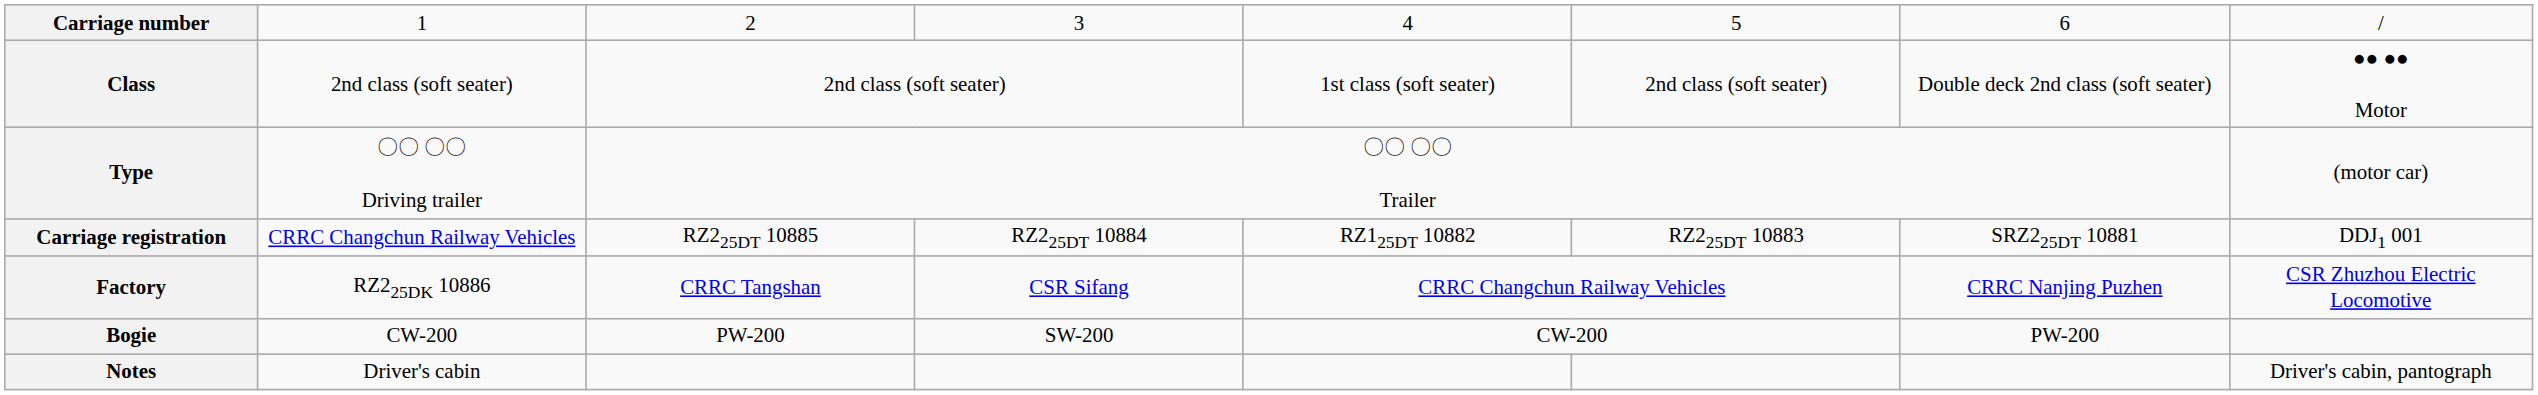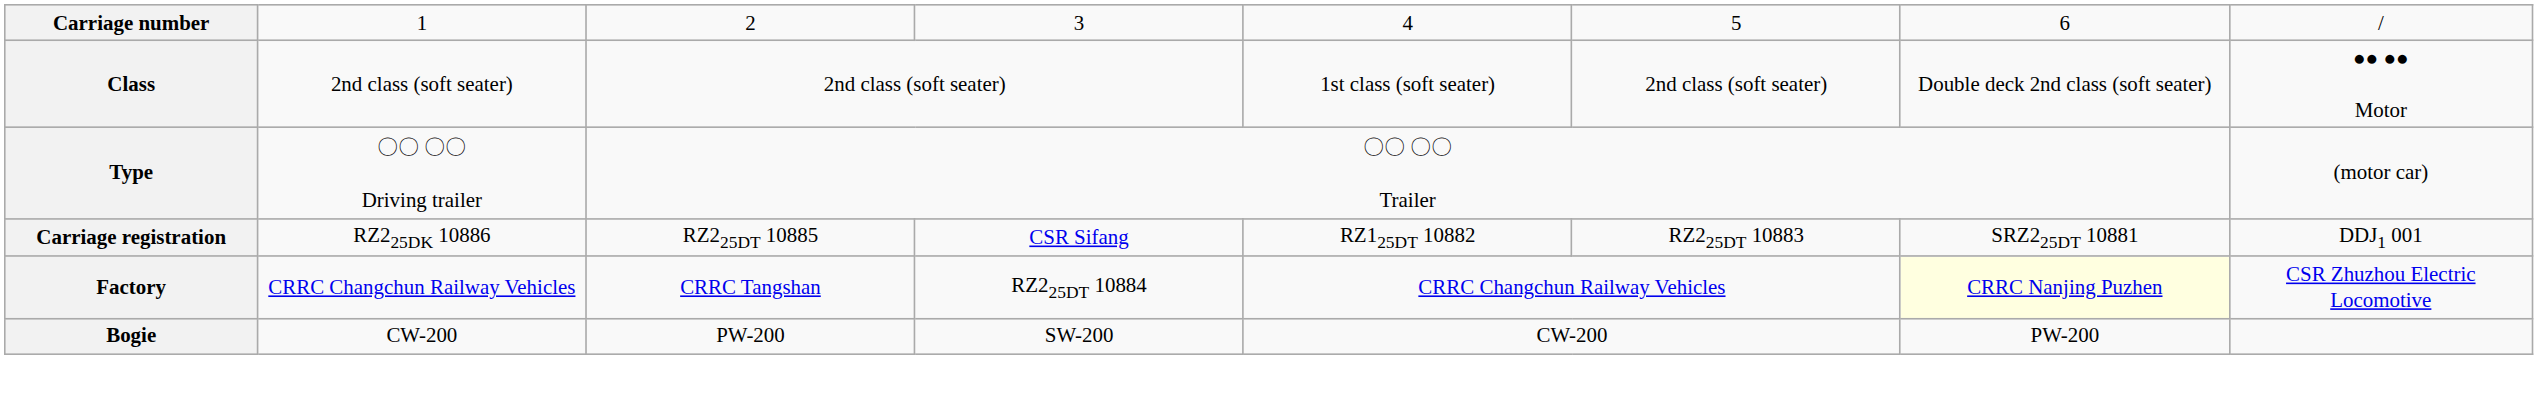 <table class="wikitable" style="text-align: center; font-size: small;">
 <tr>
 <th>Carriage number</th>
 <td>1</td>
 <td>2</td>
 <td>3</td>
 <td>4</td>
 <td>5</td>
 <td>6</td>
 <td>/</td>
 </tr>
 <tr>
 <th style="width: 9%;">Class</th>
 <td style="width: 13%;">2nd class (soft seater)</td>
 <td colspan="2" style="width: 13%;">2nd class (soft seater)</td>
 <td style="width: 13%;">1st class (soft seater)</td>
 <td style="width: 13%;">2nd class (soft seater)</td>
 <td style="width: 13%;">Double deck 2nd class (soft seater)</td>
 <td>●● ●●<br><br>Motor</td>
 </tr>
 <tr>
 <th style="width: 9%;">Type</th>
 <td>〇〇 〇〇<br><br>Driving trailer</td>
 <td colspan="5">〇〇 〇〇<br><br>Trailer</td>
 <td style="width: 13%;">(motor car)</td>
 </tr>
 <tr>
 <th style="width: 9%;">Carriage registration</th>
-<td colspan="1"><a href='#'>CRRC Changchun Railway Vehicles</a></td>
+<td style="width: 13%;">RZ2<sub>25DK</sub> 10886</td>
 <td style="width: 13%;">RZ2<sub>25DT</sub> 10885</td>
-<td style="width: 13%;">RZ2<sub>25DT</sub> 10884</td>
+<td colspan="1"><a href='#'>CSR Sifang</a></td>
 <td style="width: 13%;">RZ1<sub>25DT</sub> 10882</td>
 <td style="width: 13%;">RZ2<sub>25DT</sub> 10883</td>
 <td style="width: 13%;">SRZ2<sub>25DT</sub> 10881</td>
 <td style="width: 13%;">DDJ<sub>1</sub> 001</td>
 </tr>
 <tr>
 <th style="width: 10%;">Factory</th>
-<td style="width: 13%;">RZ2<sub>25DK</sub> 10886</td>
+<td colspan="1"><a href='#'>CRRC Changchun Railway Vehicles</a></td>
 <td colspan="1"><a href='#'>CRRC Tangshan</a></td>
-<td colspan="1"><a href='#'>CSR Sifang</a></td>
+<td style="width: 13%;">RZ2<sub>25DT</sub> 10884</td>
 <td colspan="2"><a href='#'>CRRC Changchun Railway Vehicles</a></td>
-<td colspan="1"><a href='#'>CRRC Nanjing Puzhen</a></td>
+<td colspan="1" style="background: lightyellow;"><a href='#'>CRRC Nanjing Puzhen</a></td>
 <td colspan="1"><a href='#'>CSR Zhuzhou Electric Locomotive</a></td>
 </tr>
 <tr>
 <th style="width: 10%;">Bogie</th>
 <td colspan="1">CW-200</td>
 <td colspan="1">PW-200</td>
 <td colspan="1">SW-200</td>
 <td colspan="2">CW-200</td>
 <td colspan="1">PW-200</td>
 <td colspan="1"></td>
 </tr>
-<tr>
-<th style="width: 9%;">Notes</th>
-<td>Driver's cabin</td>
-<td></td>
-<td></td>
-<td></td>
-<td></td>
-<td></td>
-<td>Driver's cabin, pantograph</td>
-</tr>
 </table>
